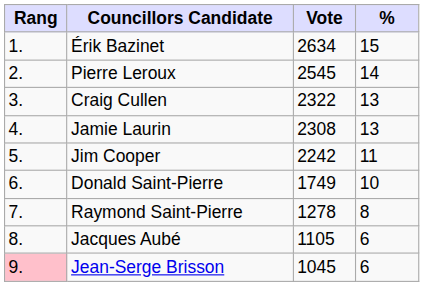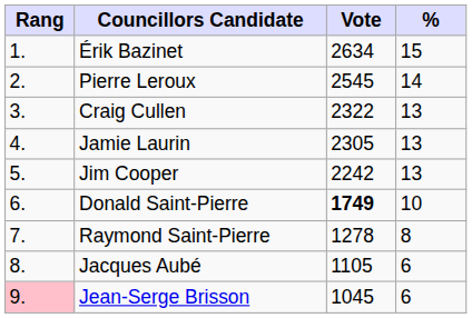 <table class="wikitable">
 <tr>
 <th style="background:#ddf; width:50px;">Rang</th>
 <th style="background:#ddf; width:200px;">Councillors Candidate</th>
 <th style="background:#ddf; width:50px;">Vote</th>
 <th style="background:#ddf; width:50px;">%</th>
 </tr>
 <tr>
 <td>1.</td>
 <td>Érik Bazinet</td>
 <td>2634</td>
 <td>15</td>
 </tr>
 <tr>
 <td>2.</td>
 <td>Pierre Leroux</td>
 <td>2545</td>
 <td>14</td>
 </tr>
 <tr>
 <td>3.</td>
 <td>Craig Cullen</td>
 <td>2322</td>
 <td>13</td>
 </tr>
 <tr>
 <td>4.</td>
 <td>Jamie Laurin</td>
-<td>2308</td>
+<td>2305</td>
 <td>13</td>
 </tr>
 <tr>
 <td>5.</td>
 <td>Jim Cooper</td>
 <td>2242</td>
-<td>11</td>
+<td>13</td>
 </tr>
 <tr>
 <td>6.</td>
 <td>Donald Saint-Pierre</td>
-<td>1749</td>
+<td><strong>1749</strong></td>
 <td>10</td>
 </tr>
 <tr>
 <td>7.</td>
 <td>Raymond Saint-Pierre</td>
 <td>1278</td>
 <td>8</td>
 </tr>
 <tr>
 <td>8.</td>
 <td>Jacques Aubé</td>
 <td>1105</td>
 <td>6</td>
 </tr>
 <tr>
 <td style="background: pink;">9.</td>
 <td><a href='#'>Jean-Serge Brisson</a></td>
 <td>1045</td>
 <td>6</td>
 </tr>
 </table>
